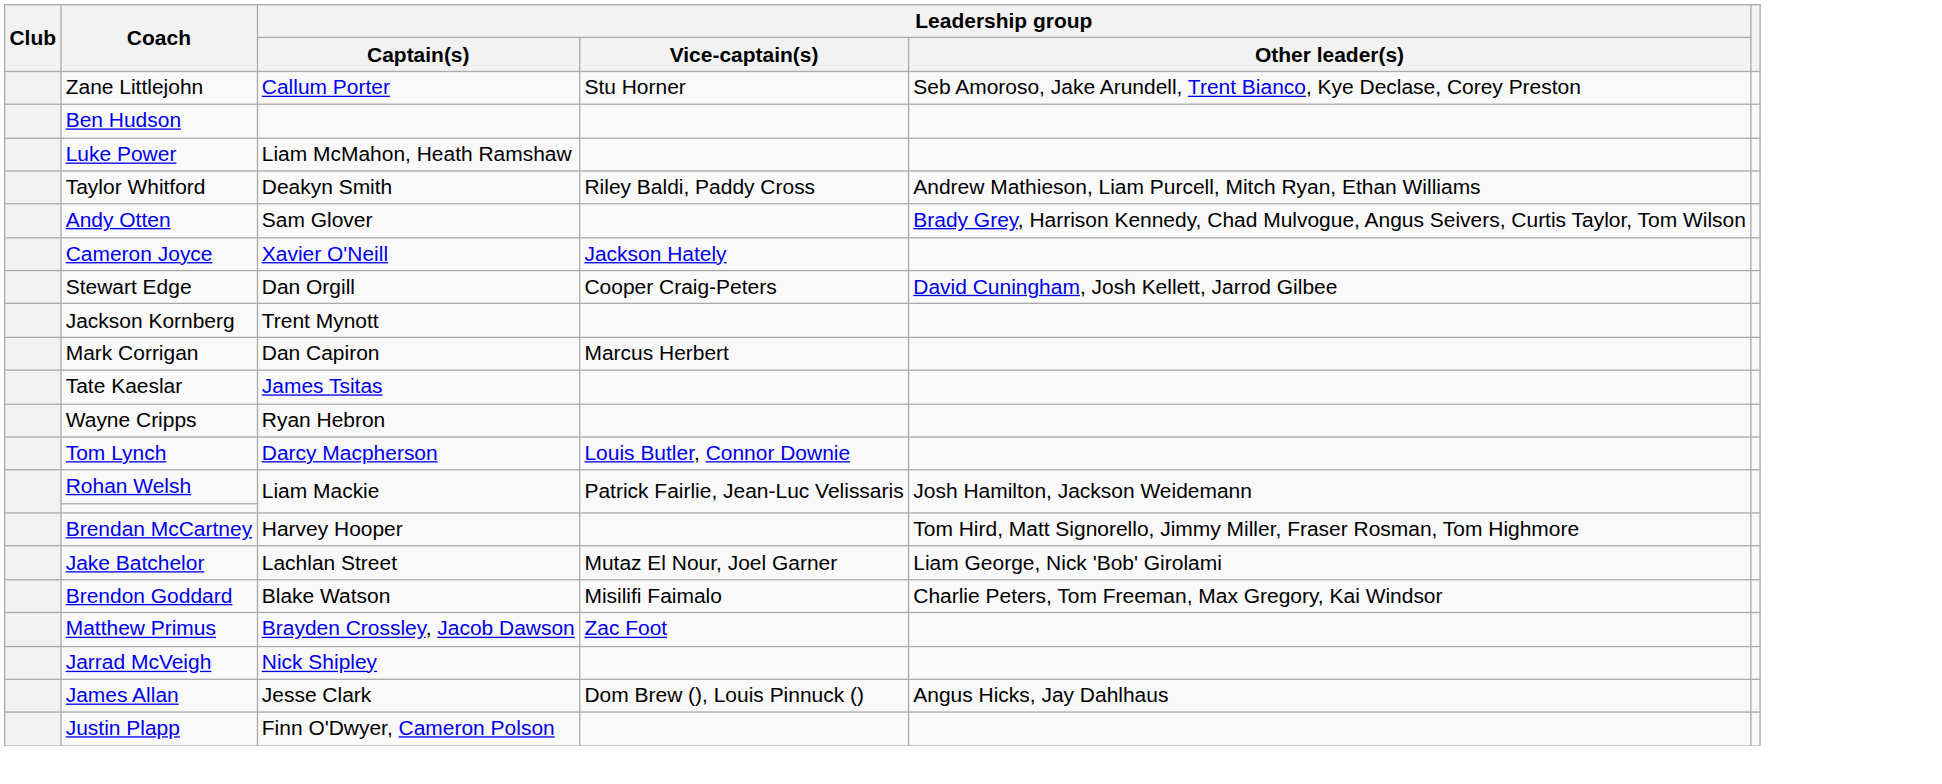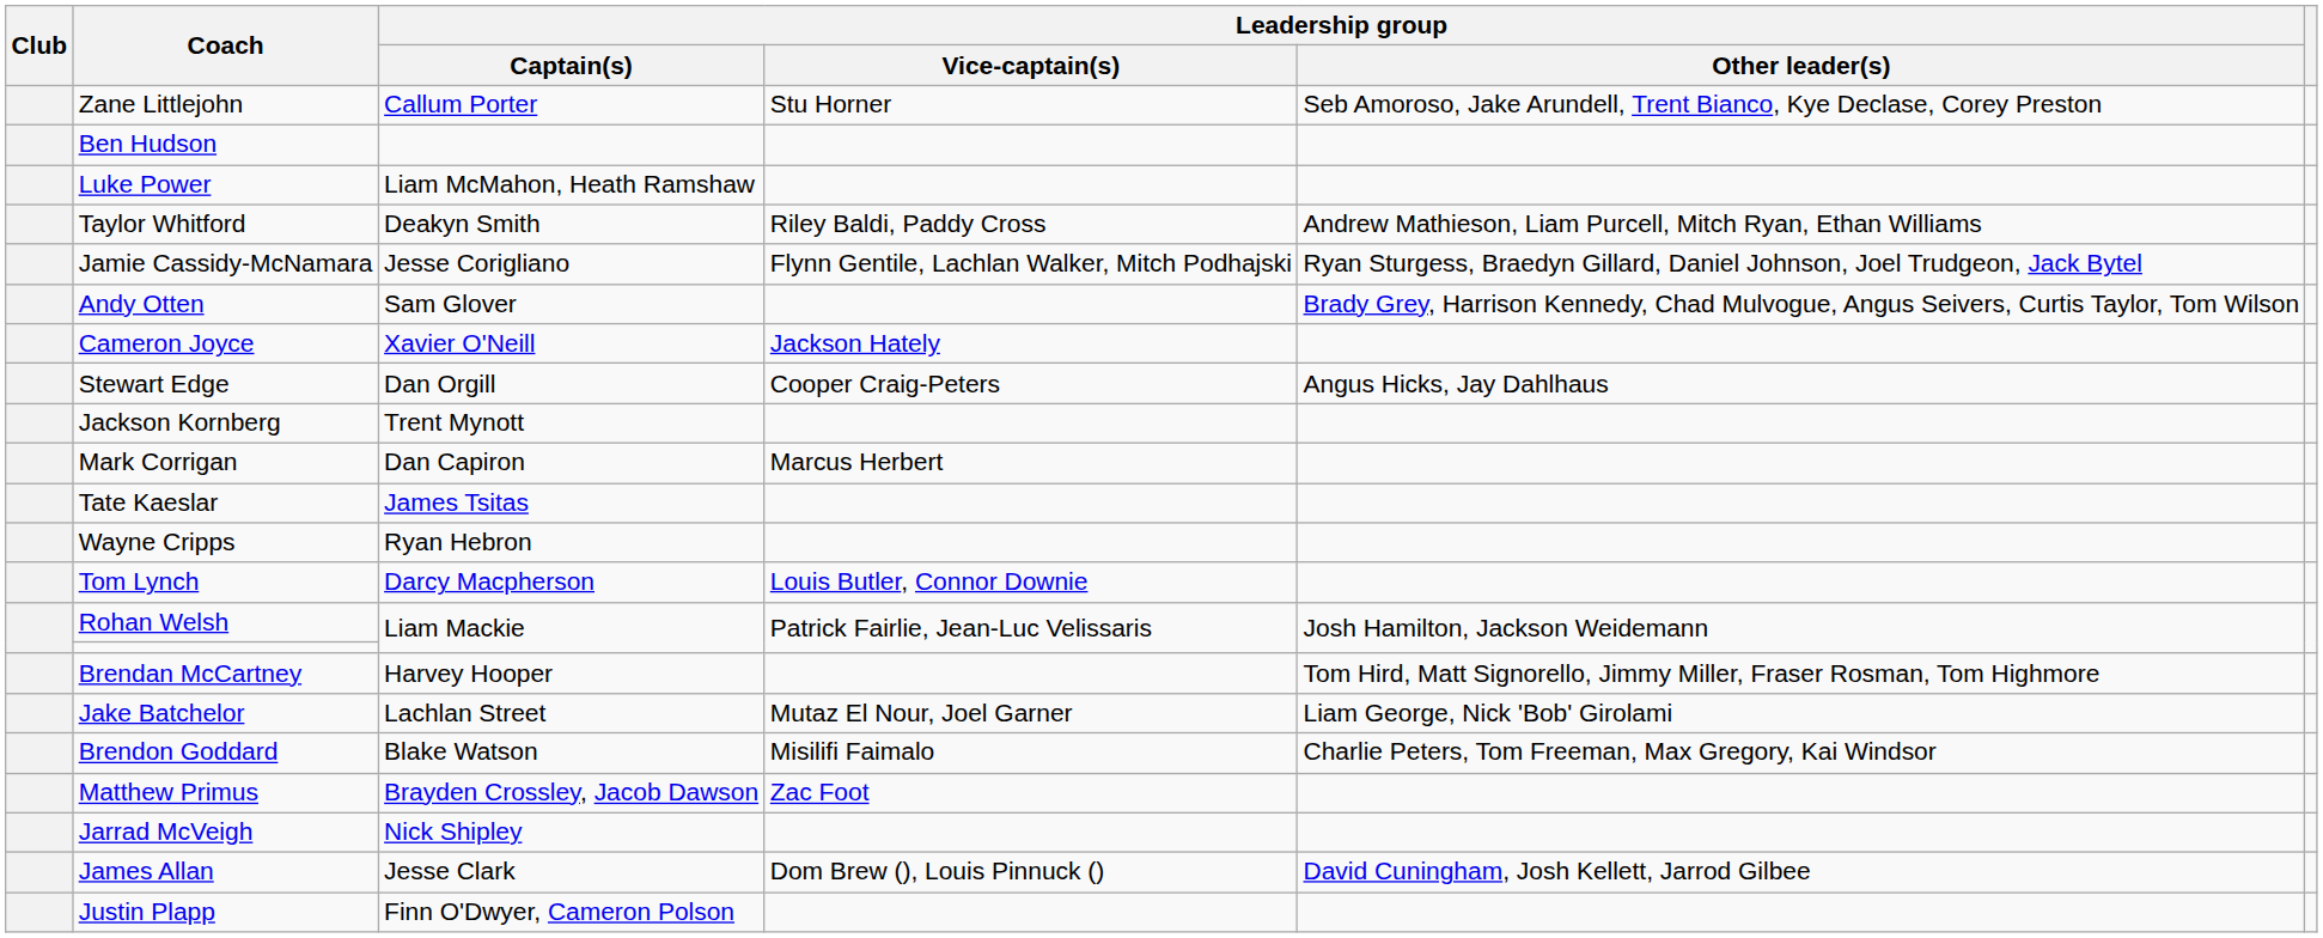 <table class="wikitable plainrowheaders">
 <tr>
 <th rowspan=2>Club</th>
 <th rowspan=2>Coach</th>
 <th colspan=3>Leadership group</th>
 <th rowspan=2></th>
 </tr>
 <tr>
 <th>Captain(s)</th>
 <th>Vice-captain(s)</th>
 <th>Other leader(s)</th>
 </tr>
 <tr>
 <th style="text-align:left"></th>
 <td>Zane Littlejohn</td>
 <td><a href='#'>Callum Porter</a></td>
 <td>Stu Horner</td>
 <td>Seb Amoroso, Jake Arundell, <a href='#'>Trent Bianco</a>, Kye Declase, Corey Preston</td>
 <td align=center></td>
 </tr>
 <tr>
 <th style="text-align:left"></th>
 <td><a href='#'>Ben Hudson</a></td>
 <td></td>
 <td></td>
 <td></td>
 <td align=center></td>
 </tr>
 <tr>
 <th style="text-align:left"></th>
 <td><a href='#'>Luke Power</a></td>
 <td>Liam McMahon, Heath Ramshaw</td>
 <td></td>
 <td></td>
 <td align=center></td>
 </tr>
 <tr>
 <th style="text-align:left"></th>
 <td>Taylor Whitford</td>
 <td>Deakyn Smith</td>
 <td>Riley Baldi, Paddy Cross</td>
 <td>Andrew Mathieson, Liam Purcell, Mitch Ryan, Ethan Williams</td>
 <td align=center></td>
 </tr>
 <tr>
 <th style="text-align:left"></th>
+<td>Jamie Cassidy-McNamara</td>
+<td>Jesse Corigliano</td>
+<td>Flynn Gentile, Lachlan Walker, Mitch Podhajski</td>
+<td>Ryan Sturgess, Braedyn Gillard, Daniel Johnson, Joel Trudgeon, <a href='#'>Jack Bytel</a></td>
+<td align=center></td>
+</tr>
+<tr>
+<th style="text-align:left"></th>
 <td><a href='#'>Andy Otten</a></td>
 <td>Sam Glover</td>
 <td></td>
 <td><a href='#'>Brady Grey</a>, Harrison Kennedy, Chad Mulvogue, Angus Seivers, Curtis Taylor, Tom Wilson</td>
 <td align=center></td>
 </tr>
 <tr>
 <th style="text-align:left"></th>
 <td><a href='#'>Cameron Joyce</a></td>
 <td><a href='#'>Xavier O'Neill</a></td>
 <td><a href='#'>Jackson Hately</a></td>
 <td></td>
 <td align=center></td>
 </tr>
 <tr>
 <th style="text-align:left"></th>
 <td>Stewart Edge</td>
 <td>Dan Orgill</td>
 <td>Cooper Craig-Peters</td>
-<td><a href='#'>David Cuningham</a>, Josh Kellett, Jarrod Gilbee</td>
+<td>Angus Hicks, Jay Dahlhaus</td>
 <td align=center></td>
 </tr>
 <tr>
 <th style="text-align:left"></th>
 <td>Jackson Kornberg</td>
 <td>Trent Mynott</td>
 <td></td>
 <td></td>
 <td align=center></td>
 </tr>
 <tr>
 <th style="text-align:left"></th>
 <td>Mark Corrigan</td>
 <td>Dan Capiron</td>
 <td>Marcus Herbert</td>
 <td></td>
 <td align=center></td>
 </tr>
 <tr>
 <th style="text-align:left"></th>
 <td>Tate Kaeslar</td>
 <td><a href='#'>James Tsitas</a></td>
 <td></td>
 <td></td>
 <td align=center></td>
 </tr>
 <tr>
 <th style="text-align:left"></th>
 <td>Wayne Cripps</td>
 <td>Ryan Hebron</td>
 <td></td>
 <td></td>
 <td align=center></td>
 </tr>
 <tr>
 <th style="text-align:left"></th>
 <td><a href='#'>Tom Lynch</a></td>
 <td><a href='#'>Darcy Macpherson</a></td>
 <td><a href='#'>Louis Butler</a>, <a href='#'>Connor Downie</a></td>
 <td></td>
 <td align=center></td>
 </tr>
 <tr>
 <th rowspan=2; style="text-align:left"></th>
 <td><a href='#'>Rohan Welsh</a></td>
 <td rowspan=2>Liam Mackie</td>
 <td rowspan=2>Patrick Fairlie, Jean-Luc Velissaris</td>
 <td rowspan=2>Josh Hamilton, Jackson Weidemann</td>
 <td rowspan=2l align=center></td>
 </tr>
 <tr>
 <td></td>
 </tr>
 <tr>
 <th style="text-align:left"></th>
 <td><a href='#'>Brendan McCartney</a></td>
 <td>Harvey Hooper</td>
 <td></td>
 <td>Tom Hird, Matt Signorello, Jimmy Miller, Fraser Rosman, Tom Highmore</td>
 <td align=center></td>
 </tr>
 <tr>
 <th style="text-align:left"></th>
 <td><a href='#'>Jake Batchelor</a></td>
 <td>Lachlan Street</td>
 <td>Mutaz El Nour, Joel Garner</td>
 <td>Liam George, Nick 'Bob' Girolami</td>
 <td align=center></td>
 </tr>
 <tr>
 <th style="text-align:left"></th>
 <td><a href='#'>Brendon Goddard</a></td>
 <td>Blake Watson</td>
 <td>Misilifi Faimalo</td>
 <td>Charlie Peters, Tom Freeman, Max Gregory, Kai Windsor</td>
 <td align=center></td>
 </tr>
 <tr>
 <th style="text-align:left"></th>
 <td><a href='#'>Matthew Primus</a></td>
 <td><a href='#'>Brayden Crossley</a>, <a href='#'>Jacob Dawson</a></td>
 <td><a href='#'>Zac Foot</a></td>
 <td></td>
 <td align=center></td>
 </tr>
 <tr>
 <th style="text-align:left"></th>
 <td><a href='#'>Jarrad McVeigh</a></td>
 <td><a href='#'>Nick Shipley</a></td>
 <td></td>
 <td></td>
 <td align=center></td>
 </tr>
 <tr>
 <th style="text-align:left"></th>
 <td><a href='#'>James Allan</a></td>
 <td>Jesse Clark</td>
 <td>Dom Brew (), Louis Pinnuck ()</td>
-<td>Angus Hicks, Jay Dahlhaus</td>
+<td><a href='#'>David Cuningham</a>, Josh Kellett, Jarrod Gilbee</td>
 <td align=center></td>
 </tr>
 <tr>
 <th style="text-align:left"></th>
 <td><a href='#'>Justin Plapp</a></td>
 <td>Finn O'Dwyer, <a href='#'>Cameron Polson</a></td>
 <td></td>
 <td></td>
 <td align=center></td>
 </tr>
 </table>
